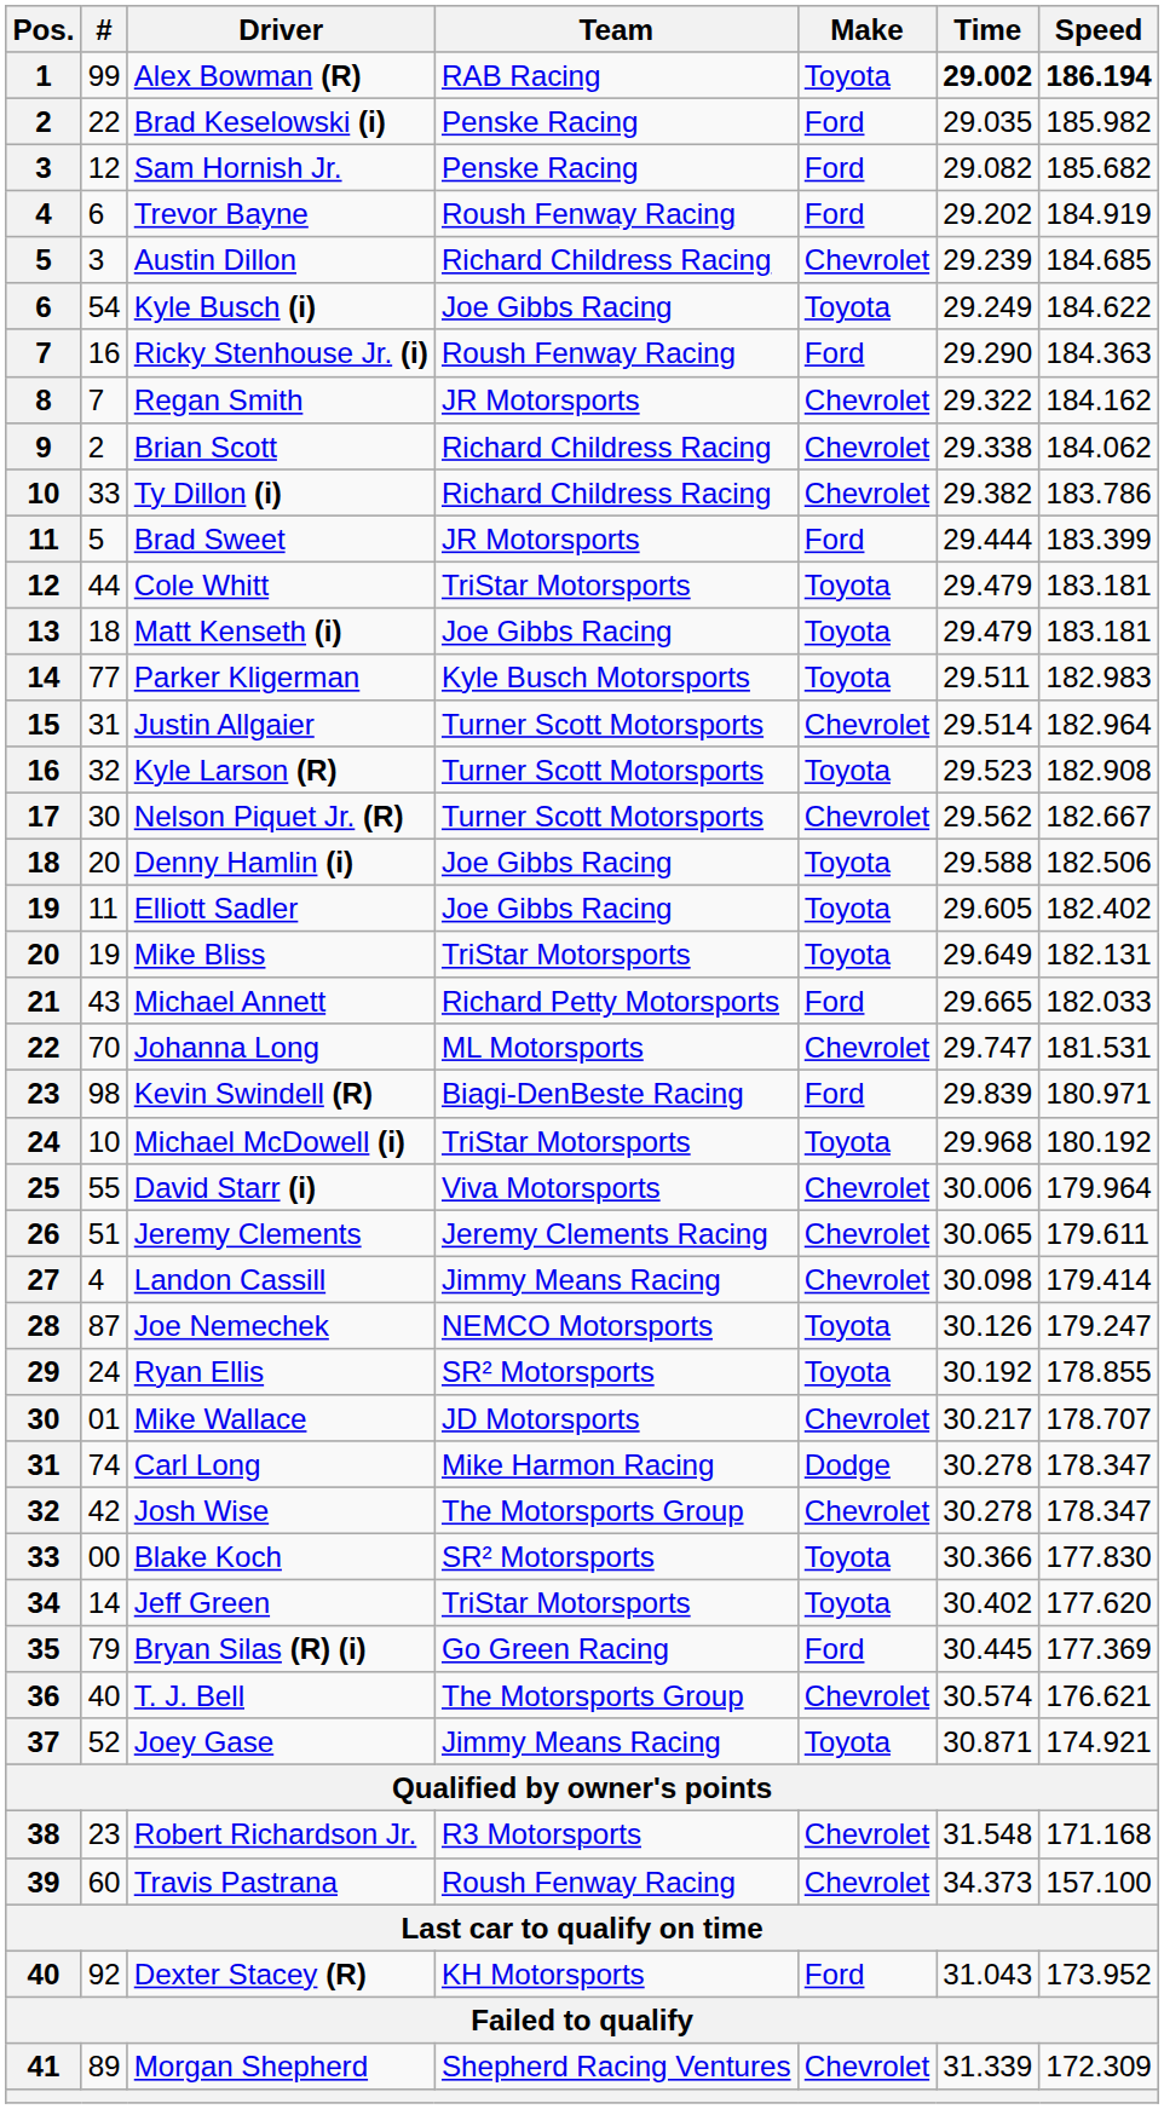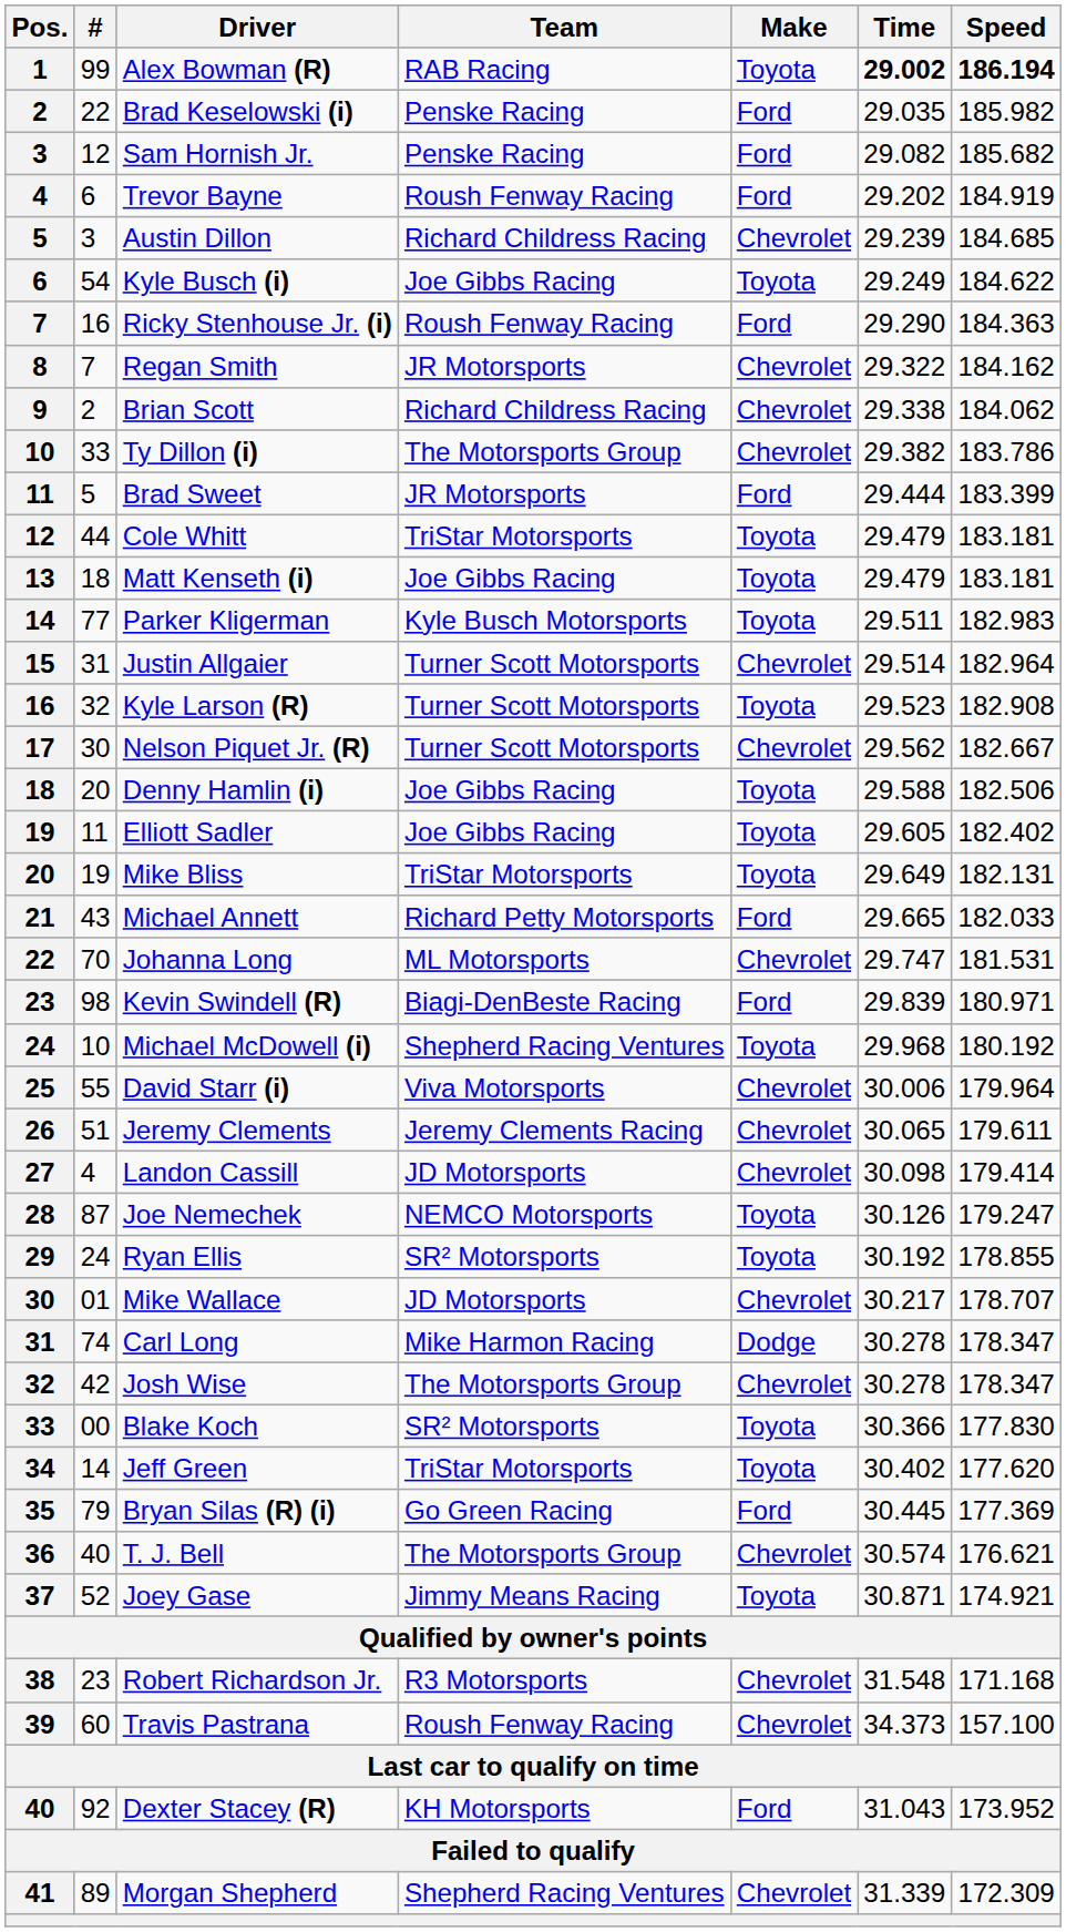 <table class="wikitable" style="font-size:95%">
 <tr>
 <th>Pos.</th>
 <th>#</th>
 <th>Driver</th>
 <th>Team</th>
 <th>Make</th>
 <th>Time</th>
 <th>Speed</th>
 </tr>
 <tr>
 <th>1</th>
 <td>99</td>
 <td><a href='#'>Alex Bowman</a> <strong>(R)</strong></td>
 <td><a href='#'>RAB Racing</a></td>
 <td><a href='#'>Toyota</a></td>
 <td><strong>29.002</strong></td>
 <td><strong>186.194</strong></td>
 </tr>
 <tr>
 <th>2</th>
 <td>22</td>
 <td><a href='#'>Brad Keselowski</a> <strong>(i)</strong></td>
 <td><a href='#'>Penske Racing</a></td>
 <td><a href='#'>Ford</a></td>
 <td>29.035</td>
 <td>185.982</td>
 </tr>
 <tr>
 <th>3</th>
 <td>12</td>
 <td><a href='#'>Sam Hornish Jr.</a></td>
 <td><a href='#'>Penske Racing</a></td>
 <td><a href='#'>Ford</a></td>
 <td>29.082</td>
 <td>185.682</td>
 </tr>
 <tr>
 <th>4</th>
 <td>6</td>
 <td><a href='#'>Trevor Bayne</a></td>
 <td><a href='#'>Roush Fenway Racing</a></td>
 <td><a href='#'>Ford</a></td>
 <td>29.202</td>
 <td>184.919</td>
 </tr>
 <tr>
 <th>5</th>
 <td>3</td>
 <td><a href='#'>Austin Dillon</a></td>
 <td><a href='#'>Richard Childress Racing</a></td>
 <td><a href='#'>Chevrolet</a></td>
 <td>29.239</td>
 <td>184.685</td>
 </tr>
 <tr>
 <th>6</th>
 <td>54</td>
 <td><a href='#'>Kyle Busch</a> <strong>(i)</strong></td>
 <td><a href='#'>Joe Gibbs Racing</a></td>
 <td><a href='#'>Toyota</a></td>
 <td>29.249</td>
 <td>184.622</td>
 </tr>
 <tr>
 <th>7</th>
 <td>16</td>
 <td><a href='#'>Ricky Stenhouse Jr.</a> <strong>(i)</strong></td>
 <td><a href='#'>Roush Fenway Racing</a></td>
 <td><a href='#'>Ford</a></td>
 <td>29.290</td>
 <td>184.363</td>
 </tr>
 <tr>
 <th>8</th>
 <td>7</td>
 <td><a href='#'>Regan Smith</a></td>
 <td><a href='#'>JR Motorsports</a></td>
 <td><a href='#'>Chevrolet</a></td>
 <td>29.322</td>
 <td>184.162</td>
 </tr>
 <tr>
 <th>9</th>
 <td>2</td>
 <td><a href='#'>Brian Scott</a></td>
 <td><a href='#'>Richard Childress Racing</a></td>
 <td><a href='#'>Chevrolet</a></td>
 <td>29.338</td>
 <td>184.062</td>
 </tr>
 <tr>
 <th>10</th>
 <td>33</td>
 <td><a href='#'>Ty Dillon</a> <strong>(i)</strong></td>
-<td><a href='#'>Richard Childress Racing</a></td>
+<td><a href='#'>The Motorsports Group</a></td>
 <td><a href='#'>Chevrolet</a></td>
 <td>29.382</td>
 <td>183.786</td>
 </tr>
 <tr>
 <th>11</th>
 <td>5</td>
 <td><a href='#'>Brad Sweet</a></td>
 <td><a href='#'>JR Motorsports</a></td>
 <td><a href='#'>Ford</a></td>
 <td>29.444</td>
 <td>183.399</td>
 </tr>
 <tr>
 <th>12</th>
 <td>44</td>
 <td><a href='#'>Cole Whitt</a></td>
 <td><a href='#'>TriStar Motorsports</a></td>
 <td><a href='#'>Toyota</a></td>
 <td>29.479</td>
 <td>183.181</td>
 </tr>
 <tr>
 <th>13</th>
 <td>18</td>
 <td><a href='#'>Matt Kenseth</a> <strong>(i)</strong></td>
 <td><a href='#'>Joe Gibbs Racing</a></td>
 <td><a href='#'>Toyota</a></td>
 <td>29.479</td>
 <td>183.181</td>
 </tr>
 <tr>
 <th>14</th>
 <td>77</td>
 <td><a href='#'>Parker Kligerman</a></td>
 <td><a href='#'>Kyle Busch Motorsports</a></td>
 <td><a href='#'>Toyota</a></td>
 <td>29.511</td>
 <td>182.983</td>
 </tr>
 <tr>
 <th>15</th>
 <td>31</td>
 <td><a href='#'>Justin Allgaier</a></td>
 <td><a href='#'>Turner Scott Motorsports</a></td>
 <td><a href='#'>Chevrolet</a></td>
 <td>29.514</td>
 <td>182.964</td>
 </tr>
 <tr>
 <th>16</th>
 <td>32</td>
 <td><a href='#'>Kyle Larson</a> <strong>(R)</strong></td>
 <td><a href='#'>Turner Scott Motorsports</a></td>
 <td><a href='#'>Toyota</a></td>
 <td>29.523</td>
 <td>182.908</td>
 </tr>
 <tr>
 <th>17</th>
 <td>30</td>
 <td><a href='#'>Nelson Piquet Jr.</a> <strong>(R)</strong></td>
 <td><a href='#'>Turner Scott Motorsports</a></td>
 <td><a href='#'>Chevrolet</a></td>
 <td>29.562</td>
 <td>182.667</td>
 </tr>
 <tr>
 <th>18</th>
 <td>20</td>
 <td><a href='#'>Denny Hamlin</a> <strong>(i)</strong></td>
 <td><a href='#'>Joe Gibbs Racing</a></td>
 <td><a href='#'>Toyota</a></td>
 <td>29.588</td>
 <td>182.506</td>
 </tr>
 <tr>
 <th>19</th>
 <td>11</td>
 <td><a href='#'>Elliott Sadler</a></td>
 <td><a href='#'>Joe Gibbs Racing</a></td>
 <td><a href='#'>Toyota</a></td>
 <td>29.605</td>
 <td>182.402</td>
 </tr>
 <tr>
 <th>20</th>
 <td>19</td>
 <td><a href='#'>Mike Bliss</a></td>
 <td><a href='#'>TriStar Motorsports</a></td>
 <td><a href='#'>Toyota</a></td>
 <td>29.649</td>
 <td>182.131</td>
 </tr>
 <tr>
 <th>21</th>
 <td>43</td>
 <td><a href='#'>Michael Annett</a></td>
 <td><a href='#'>Richard Petty Motorsports</a></td>
 <td><a href='#'>Ford</a></td>
 <td>29.665</td>
 <td>182.033</td>
 </tr>
 <tr>
 <th>22</th>
 <td>70</td>
 <td><a href='#'>Johanna Long</a></td>
 <td><a href='#'>ML Motorsports</a></td>
 <td><a href='#'>Chevrolet</a></td>
 <td>29.747</td>
 <td>181.531</td>
 </tr>
 <tr>
 <th>23</th>
 <td>98</td>
 <td><a href='#'>Kevin Swindell</a> <strong>(R)</strong></td>
 <td><a href='#'>Biagi-DenBeste Racing</a></td>
 <td><a href='#'>Ford</a></td>
 <td>29.839</td>
 <td>180.971</td>
 </tr>
 <tr>
 <th>24</th>
 <td>10</td>
 <td><a href='#'>Michael McDowell</a> <strong>(i)</strong></td>
-<td><a href='#'>TriStar Motorsports</a></td>
+<td><a href='#'>Shepherd Racing Ventures</a></td>
 <td><a href='#'>Toyota</a></td>
 <td>29.968</td>
 <td>180.192</td>
 </tr>
 <tr>
 <th>25</th>
 <td>55</td>
 <td><a href='#'>David Starr</a> <strong>(i)</strong></td>
 <td><a href='#'>Viva Motorsports</a></td>
 <td><a href='#'>Chevrolet</a></td>
 <td>30.006</td>
 <td>179.964</td>
 </tr>
 <tr>
 <th>26</th>
 <td>51</td>
 <td><a href='#'>Jeremy Clements</a></td>
 <td><a href='#'>Jeremy Clements Racing</a></td>
 <td><a href='#'>Chevrolet</a></td>
 <td>30.065</td>
 <td>179.611</td>
 </tr>
 <tr>
 <th>27</th>
 <td>4</td>
 <td><a href='#'>Landon Cassill</a></td>
-<td><a href='#'>Jimmy Means Racing</a></td>
+<td><a href='#'>JD Motorsports</a></td>
 <td><a href='#'>Chevrolet</a></td>
 <td>30.098</td>
 <td>179.414</td>
 </tr>
 <tr>
 <th>28</th>
 <td>87</td>
 <td><a href='#'>Joe Nemechek</a></td>
 <td><a href='#'>NEMCO Motorsports</a></td>
 <td><a href='#'>Toyota</a></td>
 <td>30.126</td>
 <td>179.247</td>
 </tr>
 <tr>
 <th>29</th>
 <td>24</td>
 <td><a href='#'>Ryan Ellis</a></td>
 <td><a href='#'>SR² Motorsports</a></td>
 <td><a href='#'>Toyota</a></td>
 <td>30.192</td>
 <td>178.855</td>
 </tr>
 <tr>
 <th>30</th>
 <td>01</td>
 <td><a href='#'>Mike Wallace</a></td>
 <td><a href='#'>JD Motorsports</a></td>
 <td><a href='#'>Chevrolet</a></td>
 <td>30.217</td>
 <td>178.707</td>
 </tr>
 <tr>
 <th>31</th>
 <td>74</td>
 <td><a href='#'>Carl Long</a></td>
 <td><a href='#'>Mike Harmon Racing</a></td>
 <td><a href='#'>Dodge</a></td>
 <td>30.278</td>
 <td>178.347</td>
 </tr>
 <tr>
 <th>32</th>
 <td>42</td>
 <td><a href='#'>Josh Wise</a></td>
 <td><a href='#'>The Motorsports Group</a></td>
 <td><a href='#'>Chevrolet</a></td>
 <td>30.278</td>
 <td>178.347</td>
 </tr>
 <tr>
 <th>33</th>
 <td>00</td>
 <td><a href='#'>Blake Koch</a></td>
 <td><a href='#'>SR² Motorsports</a></td>
 <td><a href='#'>Toyota</a></td>
 <td>30.366</td>
 <td>177.830</td>
 </tr>
 <tr>
 <th>34</th>
 <td>14</td>
 <td><a href='#'>Jeff Green</a></td>
 <td><a href='#'>TriStar Motorsports</a></td>
 <td><a href='#'>Toyota</a></td>
 <td>30.402</td>
 <td>177.620</td>
 </tr>
 <tr>
 <th>35</th>
 <td>79</td>
 <td><a href='#'>Bryan Silas</a> <strong>(R) (i)</strong></td>
 <td><a href='#'>Go Green Racing</a></td>
 <td><a href='#'>Ford</a></td>
 <td>30.445</td>
 <td>177.369</td>
 </tr>
 <tr>
 <th>36</th>
 <td>40</td>
 <td><a href='#'>T. J. Bell</a></td>
 <td><a href='#'>The Motorsports Group</a></td>
 <td><a href='#'>Chevrolet</a></td>
 <td>30.574</td>
 <td>176.621</td>
 </tr>
 <tr>
 <th>37</th>
 <td>52</td>
 <td><a href='#'>Joey Gase</a></td>
 <td><a href='#'>Jimmy Means Racing</a></td>
 <td><a href='#'>Toyota</a></td>
 <td>30.871</td>
 <td>174.921</td>
 </tr>
 <tr>
 <th colspan="7">Qualified by owner's points</th>
 </tr>
 <tr>
 <th>38</th>
 <td>23</td>
 <td><a href='#'>Robert Richardson Jr.</a></td>
 <td><a href='#'>R3 Motorsports</a></td>
 <td><a href='#'>Chevrolet</a></td>
 <td>31.548</td>
 <td>171.168</td>
 </tr>
 <tr>
 <th>39</th>
 <td>60</td>
 <td><a href='#'>Travis Pastrana</a></td>
 <td><a href='#'>Roush Fenway Racing</a></td>
 <td><a href='#'>Chevrolet</a></td>
 <td>34.373</td>
 <td>157.100</td>
 </tr>
 <tr>
 <th colspan="7">Last car to qualify on time</th>
 </tr>
 <tr>
 <th>40</th>
 <td>92</td>
 <td><a href='#'>Dexter Stacey</a> <strong>(R)</strong></td>
 <td><a href='#'>KH Motorsports</a></td>
 <td><a href='#'>Ford</a></td>
 <td>31.043</td>
 <td>173.952</td>
 </tr>
 <tr>
 <th colspan="7">Failed to qualify</th>
 </tr>
 <tr>
 <th>41</th>
 <td>89</td>
 <td><a href='#'>Morgan Shepherd</a></td>
 <td><a href='#'>Shepherd Racing Ventures</a></td>
 <td><a href='#'>Chevrolet</a></td>
 <td>31.339</td>
 <td>172.309</td>
 </tr>
 <tr>
 <th colspan="7"></th>
 </tr>
 </table>
